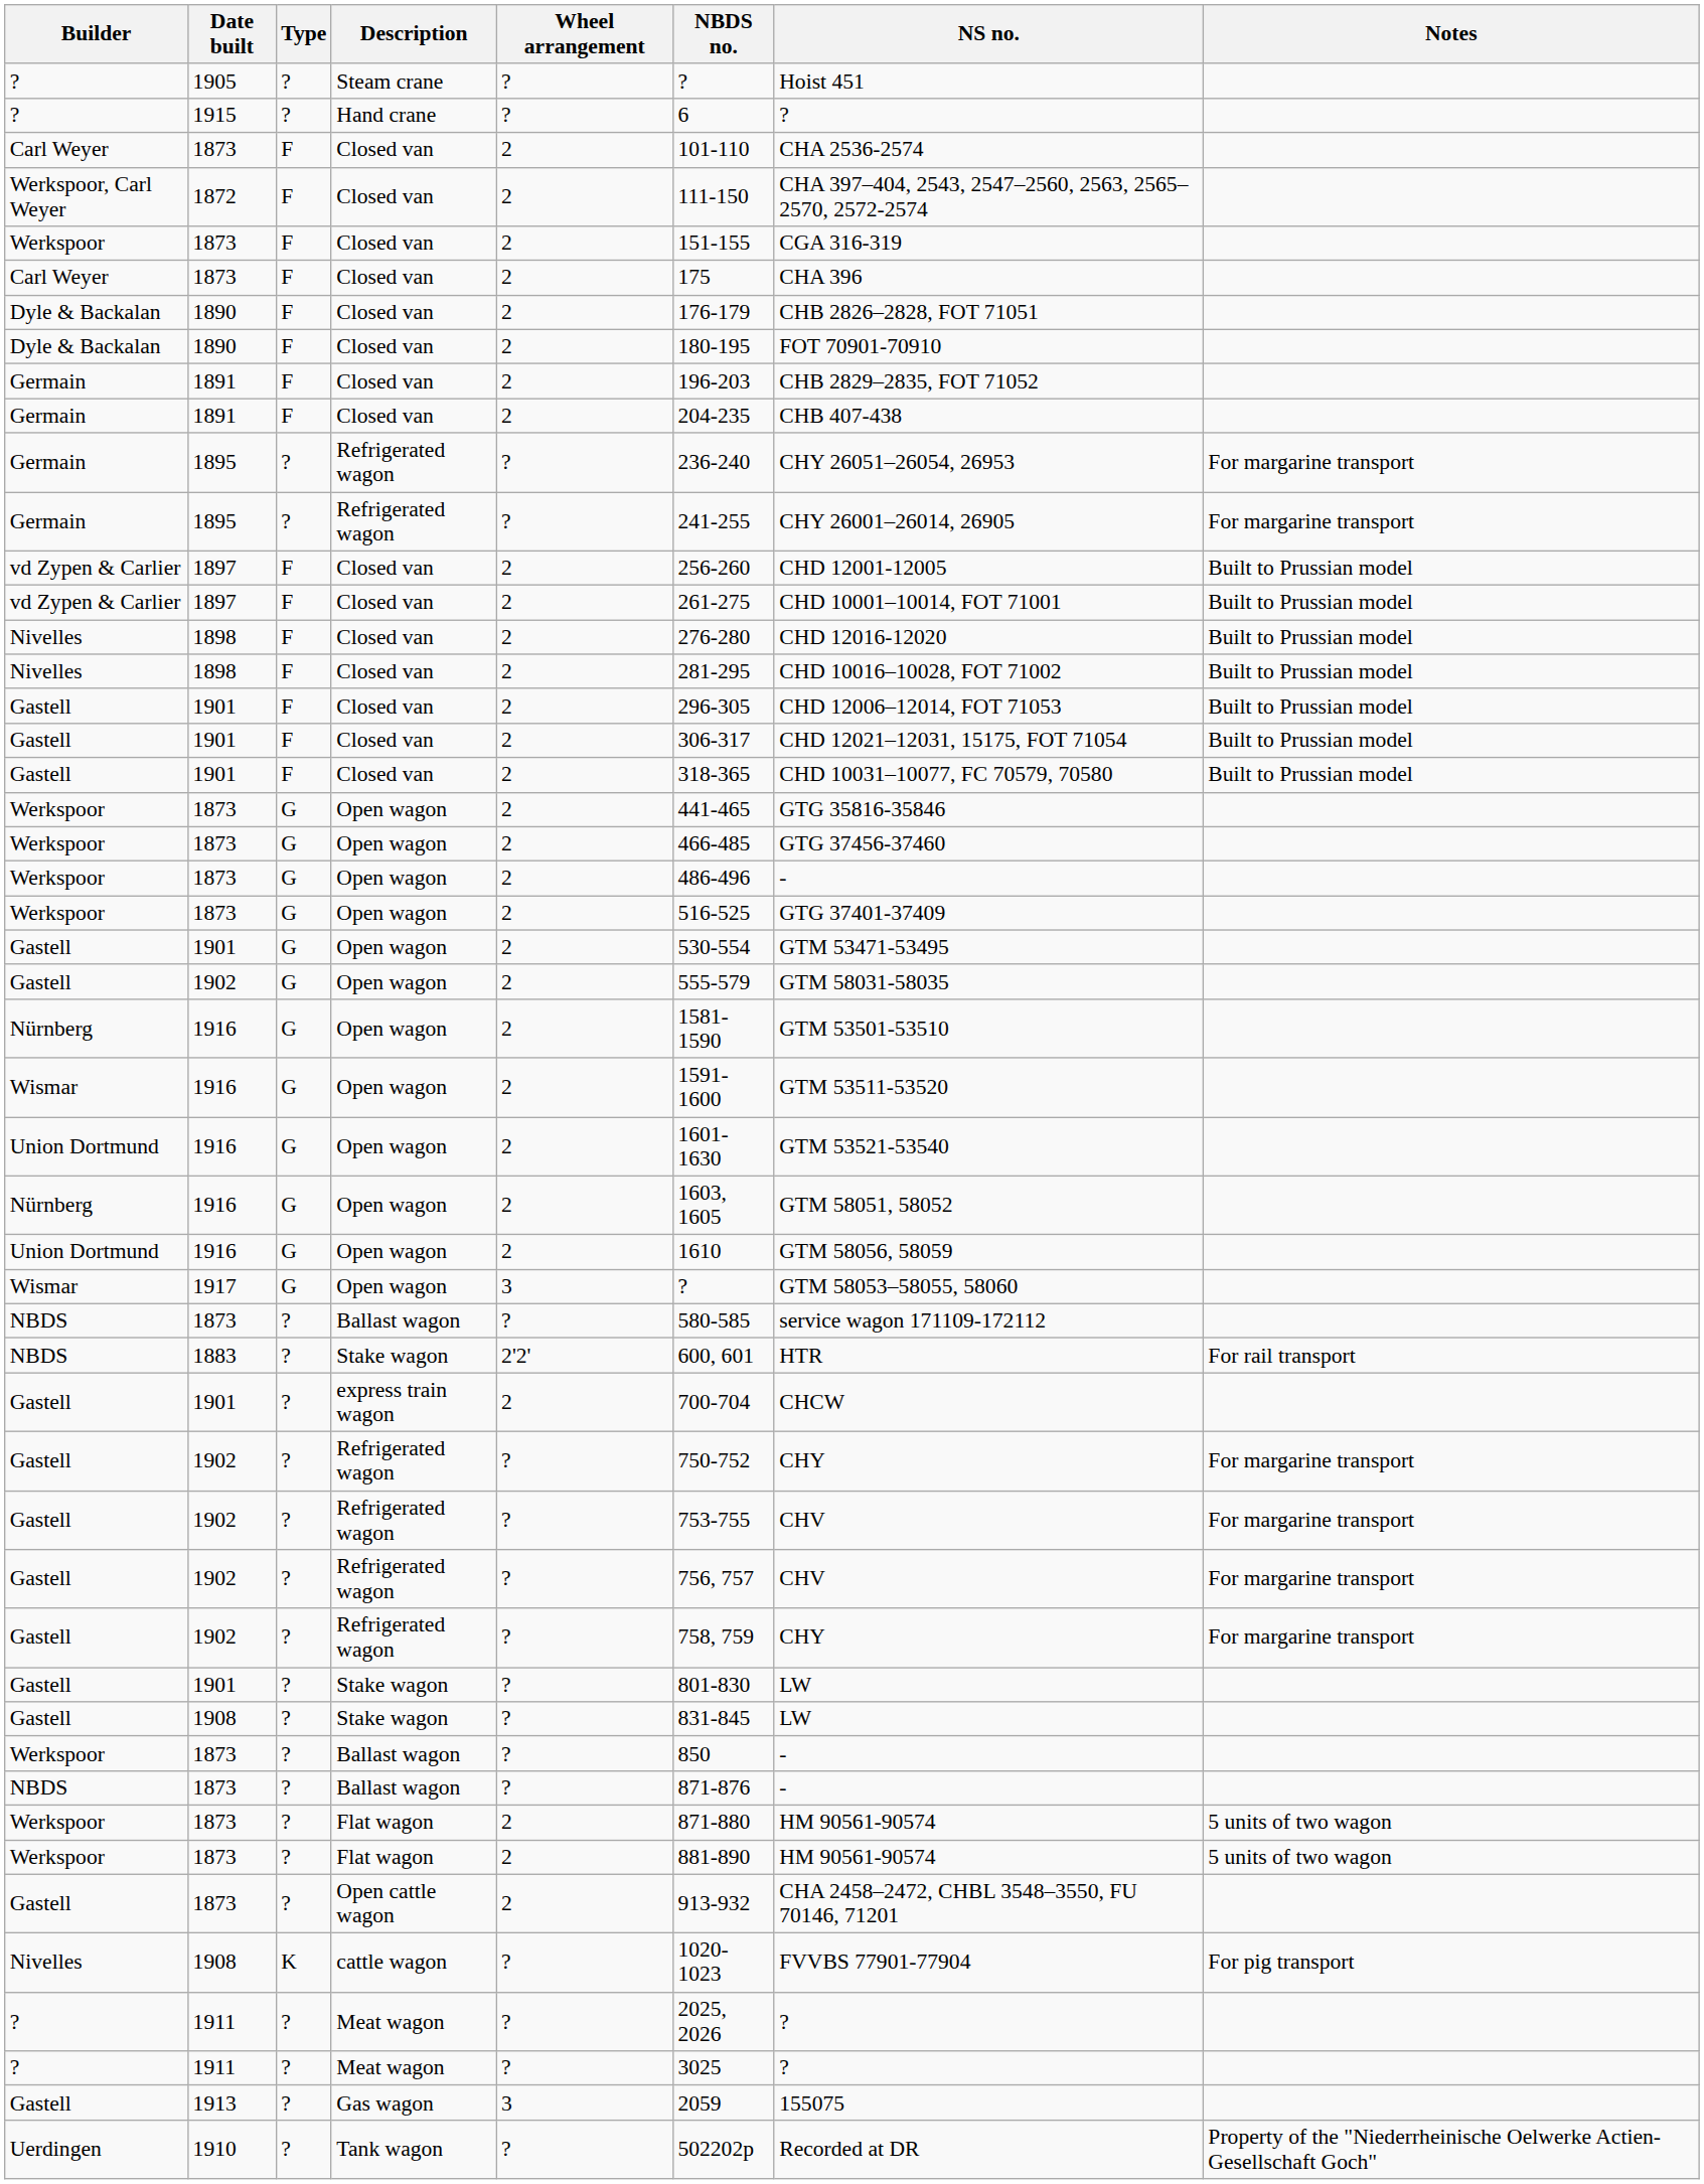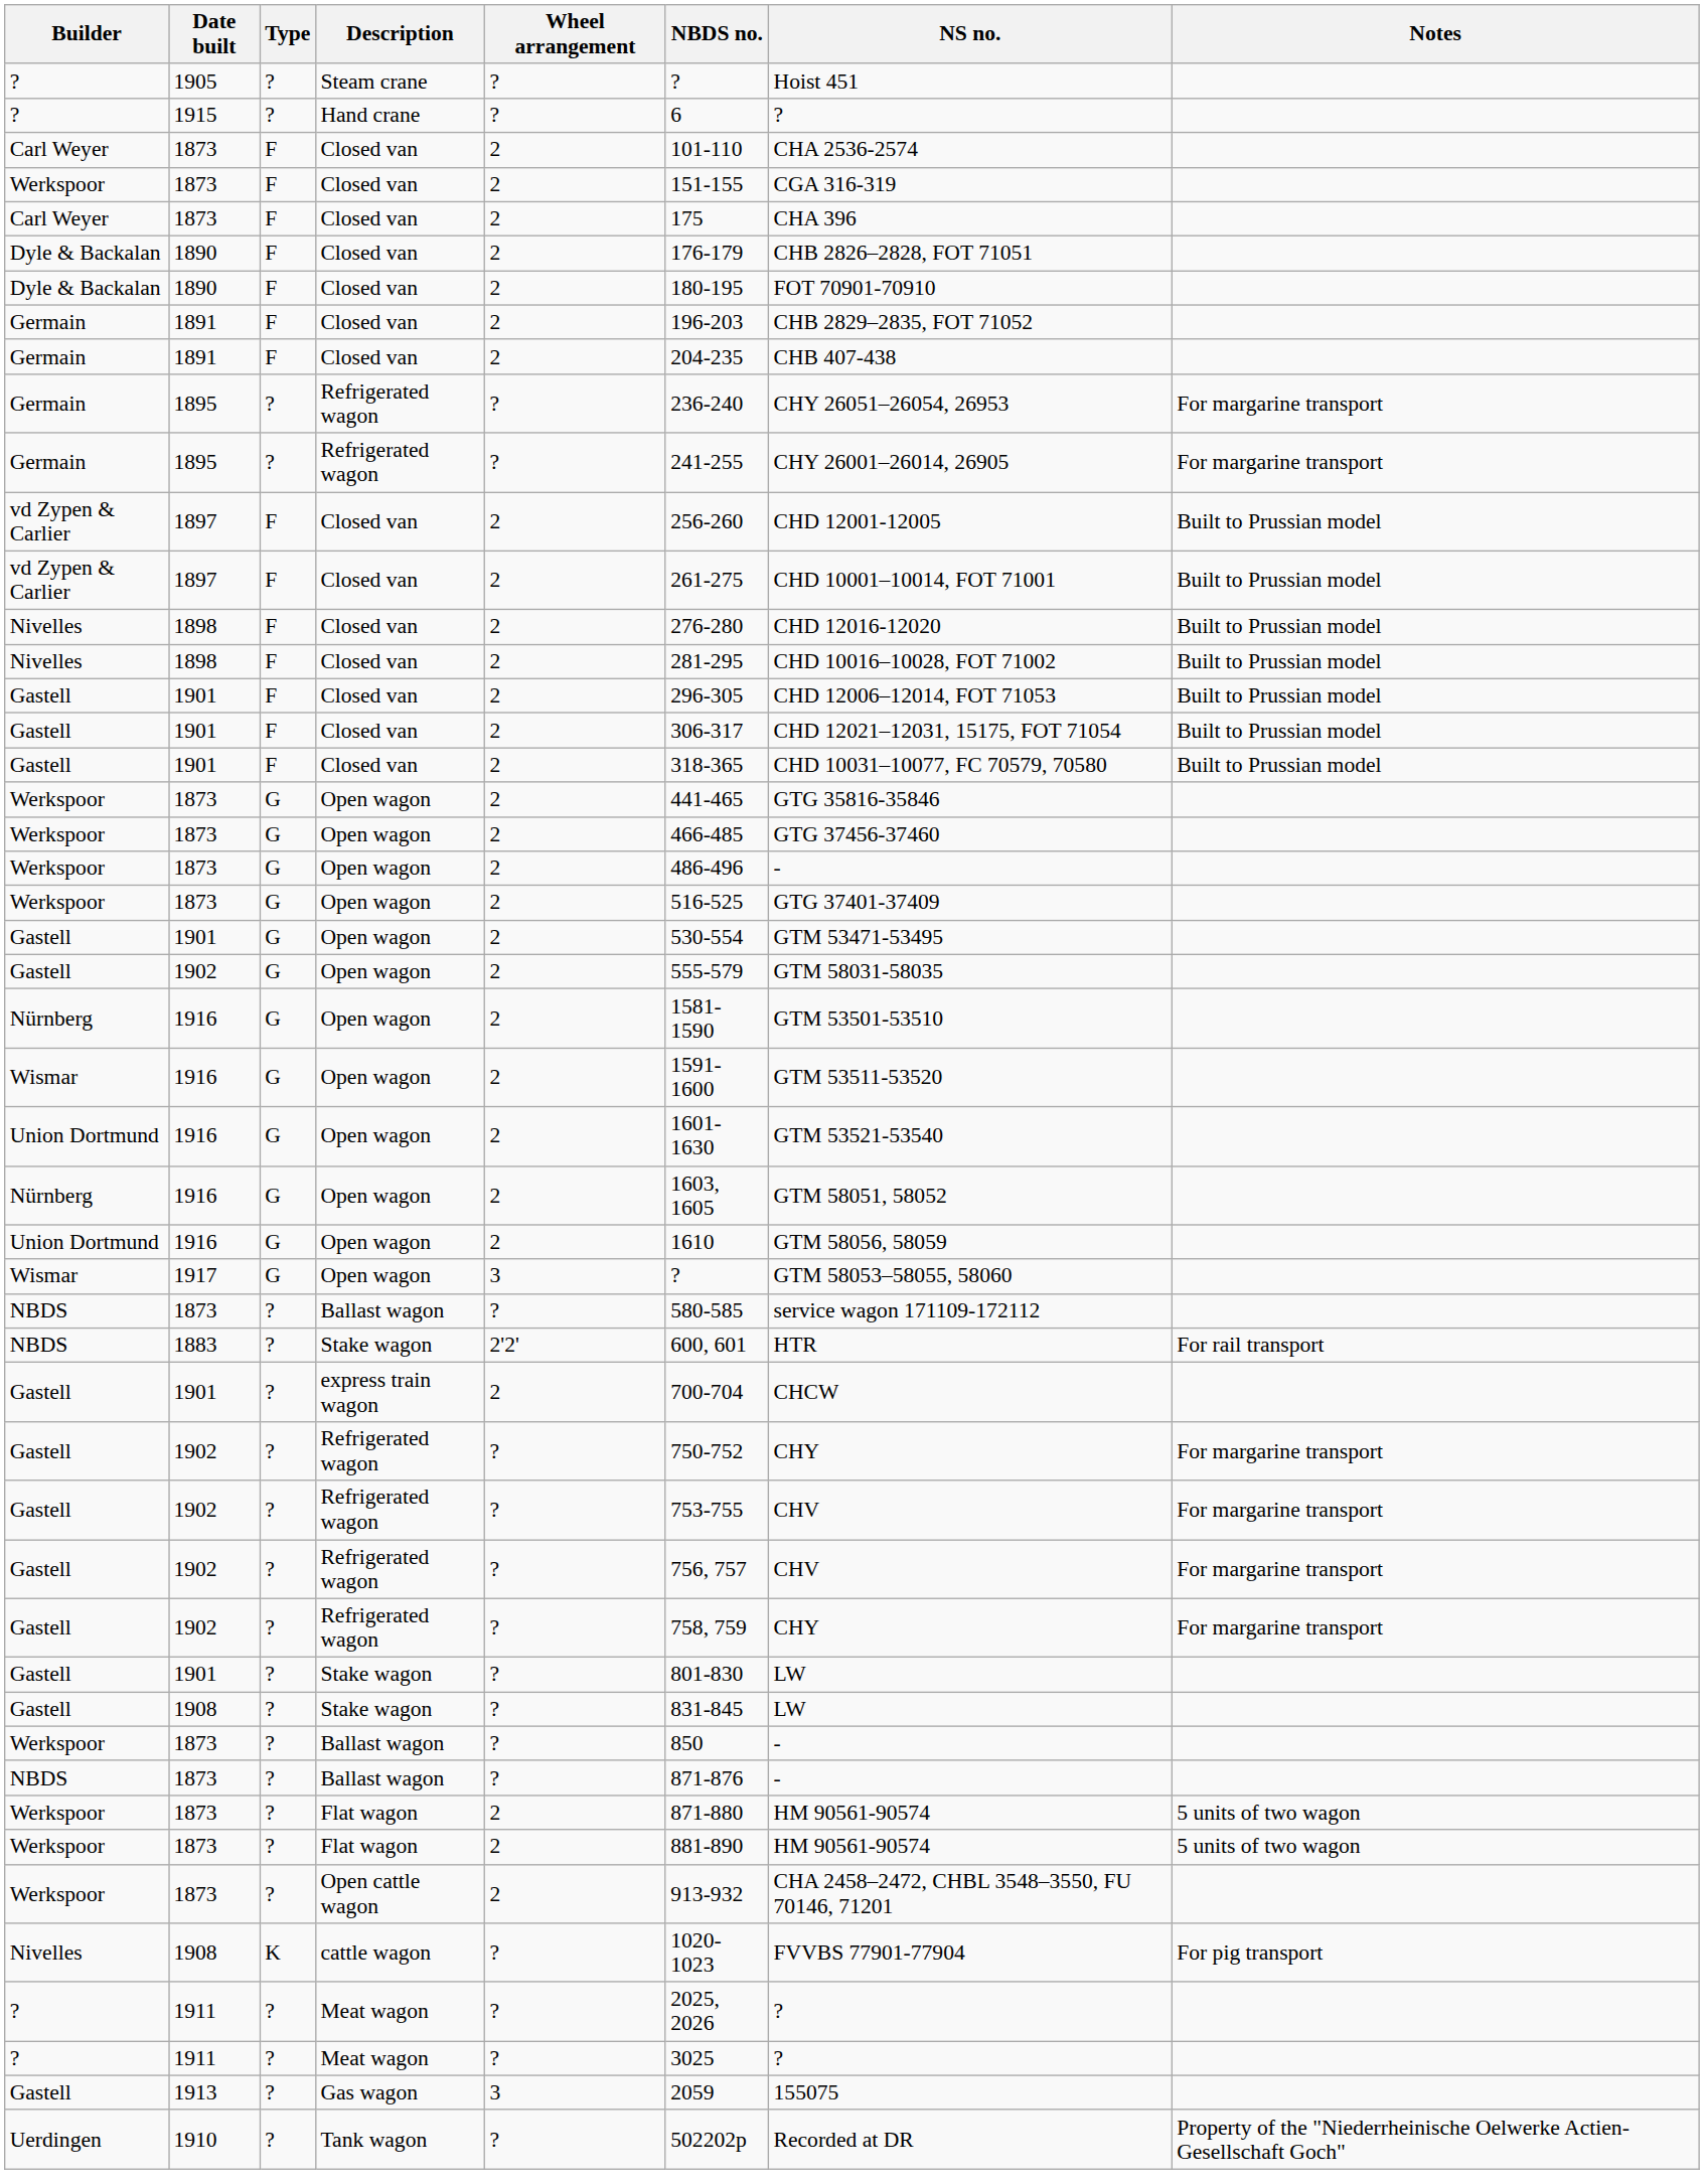 <table class="wikitable sortable">
 <tr>
 <th>Builder</th>
 <th>Date built</th>
 <th>Type</th>
 <th>Description</th>
 <th>Wheel arrangement</th>
 <th>NBDS no.</th>
 <th>NS no.</th>
 <th>Notes</th>
 </tr>
 <tr>
 <td>?</td>
 <td>1905</td>
 <td>?</td>
 <td>Steam crane</td>
 <td>?</td>
 <td>?</td>
 <td>Hoist 451</td>
 <td></td>
 </tr>
 <tr>
 <td>?</td>
 <td>1915</td>
 <td>?</td>
 <td>Hand crane</td>
 <td>?</td>
 <td>6</td>
 <td>?</td>
 <td></td>
 </tr>
 <tr>
 <td>Carl Weyer</td>
 <td>1873</td>
 <td>F</td>
 <td>Closed van</td>
 <td>2</td>
 <td>101-110</td>
 <td>CHA 2536-2574</td>
-<td></td>
-</tr>
-<tr>
-<td>Werkspoor, Carl Weyer</td>
-<td>1872</td>
-<td>F</td>
-<td>Closed van</td>
-<td>2</td>
-<td>111-150</td>
-<td>CHA 397–404, 2543, 2547–2560, 2563, 2565–2570, 2572-2574</td>
 <td></td>
 </tr>
 <tr>
 <td>Werkspoor</td>
 <td>1873</td>
 <td>F</td>
 <td>Closed van</td>
 <td>2</td>
 <td>151-155</td>
 <td>CGA 316-319</td>
 <td></td>
 </tr>
 <tr>
 <td>Carl Weyer</td>
 <td>1873</td>
 <td>F</td>
 <td>Closed van</td>
 <td>2</td>
 <td>175</td>
 <td>CHA 396</td>
 <td></td>
 </tr>
 <tr>
 <td>Dyle & Backalan</td>
 <td>1890</td>
 <td>F</td>
 <td>Closed van</td>
 <td>2</td>
 <td>176-179</td>
 <td>CHB 2826–2828, FOT 71051</td>
 <td></td>
 </tr>
 <tr>
 <td>Dyle & Backalan</td>
 <td>1890</td>
 <td>F</td>
 <td>Closed van</td>
 <td>2</td>
 <td>180-195</td>
 <td>FOT 70901-70910</td>
 <td></td>
 </tr>
 <tr>
 <td>Germain</td>
 <td>1891</td>
 <td>F</td>
 <td>Closed van</td>
 <td>2</td>
 <td>196-203</td>
 <td>CHB 2829–2835, FOT 71052</td>
 <td></td>
 </tr>
 <tr>
 <td>Germain</td>
 <td>1891</td>
 <td>F</td>
 <td>Closed van</td>
 <td>2</td>
 <td>204-235</td>
 <td>CHB 407-438</td>
 <td></td>
 </tr>
 <tr>
 <td>Germain</td>
 <td>1895</td>
 <td>?</td>
 <td>Refrigerated wagon</td>
 <td>?</td>
 <td>236-240</td>
 <td>CHY 26051–26054, 26953</td>
 <td>For margarine transport</td>
 </tr>
 <tr>
 <td>Germain</td>
 <td>1895</td>
 <td>?</td>
 <td>Refrigerated wagon</td>
 <td>?</td>
 <td>241-255</td>
 <td>CHY 26001–26014, 26905</td>
 <td>For margarine transport</td>
 </tr>
 <tr>
 <td>vd Zypen & Carlier</td>
 <td>1897</td>
 <td>F</td>
 <td>Closed van</td>
 <td>2</td>
 <td>256-260</td>
 <td>CHD 12001-12005</td>
 <td>Built to Prussian model</td>
 </tr>
 <tr>
 <td>vd Zypen & Carlier</td>
 <td>1897</td>
 <td>F</td>
 <td>Closed van</td>
 <td>2</td>
 <td>261-275</td>
 <td>CHD 10001–10014, FOT 71001</td>
 <td>Built to Prussian model</td>
 </tr>
 <tr>
 <td>Nivelles</td>
 <td>1898</td>
 <td>F</td>
 <td>Closed van</td>
 <td>2</td>
 <td>276-280</td>
 <td>CHD 12016-12020</td>
 <td>Built to Prussian model</td>
 </tr>
 <tr>
 <td>Nivelles</td>
 <td>1898</td>
 <td>F</td>
 <td>Closed van</td>
 <td>2</td>
 <td>281-295</td>
 <td>CHD 10016–10028, FOT 71002</td>
 <td>Built to Prussian model</td>
 </tr>
 <tr>
 <td>Gastell</td>
 <td>1901</td>
 <td>F</td>
 <td>Closed van</td>
 <td>2</td>
 <td>296-305</td>
 <td>CHD 12006–12014, FOT 71053</td>
 <td>Built to Prussian model</td>
 </tr>
 <tr>
 <td>Gastell</td>
 <td>1901</td>
 <td>F</td>
 <td>Closed van</td>
 <td>2</td>
 <td>306-317</td>
 <td>CHD 12021–12031, 15175, FOT 71054</td>
 <td>Built to Prussian model</td>
 </tr>
 <tr>
 <td>Gastell</td>
 <td>1901</td>
 <td>F</td>
 <td>Closed van</td>
 <td>2</td>
 <td>318-365</td>
 <td>CHD 10031–10077, FC 70579, 70580</td>
 <td>Built to Prussian model</td>
 </tr>
 <tr>
 <td>Werkspoor</td>
 <td>1873</td>
 <td>G</td>
 <td>Open wagon</td>
 <td>2</td>
 <td>441-465</td>
 <td>GTG 35816-35846</td>
 <td></td>
 </tr>
 <tr>
 <td>Werkspoor</td>
 <td>1873</td>
 <td>G</td>
 <td>Open wagon</td>
 <td>2</td>
 <td>466-485</td>
 <td>GTG 37456-37460</td>
 <td></td>
 </tr>
 <tr>
 <td>Werkspoor</td>
 <td>1873</td>
 <td>G</td>
 <td>Open wagon</td>
 <td>2</td>
 <td>486-496</td>
 <td>-</td>
 <td></td>
 </tr>
 <tr>
 <td>Werkspoor</td>
 <td>1873</td>
 <td>G</td>
 <td>Open wagon</td>
 <td>2</td>
 <td>516-525</td>
 <td>GTG 37401-37409</td>
 <td></td>
 </tr>
 <tr>
 <td>Gastell</td>
 <td>1901</td>
 <td>G</td>
 <td>Open wagon</td>
 <td>2</td>
 <td>530-554</td>
 <td>GTM 53471-53495</td>
 <td></td>
 </tr>
 <tr>
 <td>Gastell</td>
 <td>1902</td>
 <td>G</td>
 <td>Open wagon</td>
 <td>2</td>
 <td>555-579</td>
 <td>GTM 58031-58035</td>
 <td></td>
 </tr>
 <tr>
 <td>Nürnberg</td>
 <td>1916</td>
 <td>G</td>
 <td>Open wagon</td>
 <td>2</td>
 <td>1581-1590</td>
 <td>GTM 53501-53510</td>
 <td></td>
 </tr>
 <tr>
 <td>Wismar</td>
 <td>1916</td>
 <td>G</td>
 <td>Open wagon</td>
 <td>2</td>
 <td>1591-1600</td>
 <td>GTM 53511-53520</td>
 <td></td>
 </tr>
 <tr>
 <td>Union Dortmund</td>
 <td>1916</td>
 <td>G</td>
 <td>Open wagon</td>
 <td>2</td>
 <td>1601-1630</td>
 <td>GTM 53521-53540</td>
 <td></td>
 </tr>
 <tr>
 <td>Nürnberg</td>
 <td>1916</td>
 <td>G</td>
 <td>Open wagon</td>
 <td>2</td>
 <td>1603, 1605</td>
 <td>GTM 58051, 58052</td>
 <td></td>
 </tr>
 <tr>
 <td>Union Dortmund</td>
 <td>1916</td>
 <td>G</td>
 <td>Open wagon</td>
 <td>2</td>
 <td>1610</td>
 <td>GTM 58056, 58059</td>
 <td></td>
 </tr>
 <tr>
 <td>Wismar</td>
 <td>1917</td>
 <td>G</td>
 <td>Open wagon</td>
 <td>3</td>
 <td>?</td>
 <td>GTM 58053–58055, 58060</td>
 <td></td>
 </tr>
 <tr>
 <td>NBDS</td>
 <td>1873</td>
 <td>?</td>
 <td>Ballast wagon</td>
 <td>?</td>
 <td>580-585</td>
 <td>service wagon 171109-172112</td>
 <td></td>
 </tr>
 <tr>
 <td>NBDS</td>
 <td>1883</td>
 <td>?</td>
 <td>Stake wagon</td>
 <td>2'2'</td>
 <td>600, 601</td>
 <td>HTR</td>
 <td>For rail transport</td>
 </tr>
 <tr>
 <td>Gastell</td>
 <td>1901</td>
 <td>?</td>
 <td>express train wagon</td>
 <td>2</td>
 <td>700-704</td>
 <td>CHCW</td>
 <td></td>
 </tr>
 <tr>
 <td>Gastell</td>
 <td>1902</td>
 <td>?</td>
 <td>Refrigerated wagon</td>
 <td>?</td>
 <td>750-752</td>
 <td>CHY</td>
 <td>For margarine transport</td>
 </tr>
 <tr>
 <td>Gastell</td>
 <td>1902</td>
 <td>?</td>
 <td>Refrigerated wagon</td>
 <td>?</td>
 <td>753-755</td>
 <td>CHV</td>
 <td>For margarine transport</td>
 </tr>
 <tr>
 <td>Gastell</td>
 <td>1902</td>
 <td>?</td>
 <td>Refrigerated wagon</td>
 <td>?</td>
 <td>756, 757</td>
 <td>CHV</td>
 <td>For margarine transport</td>
 </tr>
 <tr>
 <td>Gastell</td>
 <td>1902</td>
 <td>?</td>
 <td>Refrigerated wagon</td>
 <td>?</td>
 <td>758, 759</td>
 <td>CHY</td>
 <td>For margarine transport</td>
 </tr>
 <tr>
 <td>Gastell</td>
 <td>1901</td>
 <td>?</td>
 <td>Stake wagon</td>
 <td>?</td>
 <td>801-830</td>
 <td>LW</td>
 <td></td>
 </tr>
 <tr>
 <td>Gastell</td>
 <td>1908</td>
 <td>?</td>
 <td>Stake wagon</td>
 <td>?</td>
 <td>831-845</td>
 <td>LW</td>
 <td></td>
 </tr>
 <tr>
 <td>Werkspoor</td>
 <td>1873</td>
 <td>?</td>
 <td>Ballast wagon</td>
 <td>?</td>
 <td>850</td>
 <td>-</td>
 <td></td>
 </tr>
 <tr>
 <td>NBDS</td>
 <td>1873</td>
 <td>?</td>
 <td>Ballast wagon</td>
 <td>?</td>
 <td>871-876</td>
 <td>-</td>
 <td></td>
 </tr>
 <tr>
 <td>Werkspoor</td>
 <td>1873</td>
 <td>?</td>
 <td>Flat wagon</td>
 <td>2</td>
 <td>871-880</td>
 <td>HM 90561-90574</td>
 <td>5 units of two wagon</td>
 </tr>
 <tr>
 <td>Werkspoor</td>
 <td>1873</td>
 <td>?</td>
 <td>Flat wagon</td>
 <td>2</td>
 <td>881-890</td>
 <td>HM 90561-90574</td>
 <td>5 units of two wagon</td>
 </tr>
 <tr>
-<td>Gastell</td>
+<td>Werkspoor</td>
 <td>1873</td>
 <td>?</td>
 <td>Open cattle wagon</td>
 <td>2</td>
 <td>913-932</td>
 <td>CHA 2458–2472, CHBL 3548–3550, FU 70146, 71201</td>
 <td></td>
 </tr>
 <tr>
 <td>Nivelles</td>
 <td>1908</td>
 <td>K</td>
 <td>cattle wagon</td>
 <td>?</td>
 <td>1020-1023</td>
 <td>FVVBS 77901-77904</td>
 <td>For pig transport</td>
 </tr>
 <tr>
 <td>?</td>
 <td>1911</td>
 <td>?</td>
 <td>Meat wagon</td>
 <td>?</td>
 <td>2025, 2026</td>
 <td>?</td>
 <td></td>
 </tr>
 <tr>
 <td>?</td>
 <td>1911</td>
 <td>?</td>
 <td>Meat wagon</td>
 <td>?</td>
 <td>3025</td>
 <td>?</td>
 <td></td>
 </tr>
 <tr>
 <td>Gastell</td>
 <td>1913</td>
 <td>?</td>
 <td>Gas wagon</td>
 <td>3</td>
 <td>2059</td>
 <td>155075</td>
 <td></td>
 </tr>
 <tr>
 <td>Uerdingen</td>
 <td>1910</td>
 <td>?</td>
 <td>Tank wagon</td>
 <td>?</td>
 <td>502202p</td>
 <td>Recorded at DR</td>
 <td>Property of the "Niederrheinische Oelwerke Actien-Gesellschaft Goch"</td>
 </tr>
 </table>
